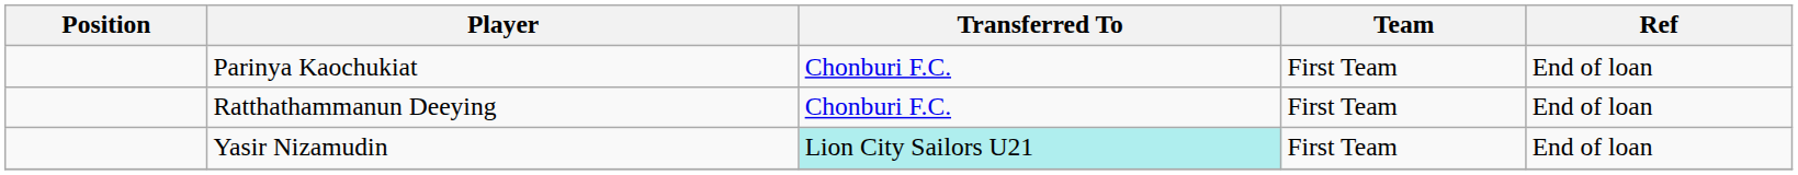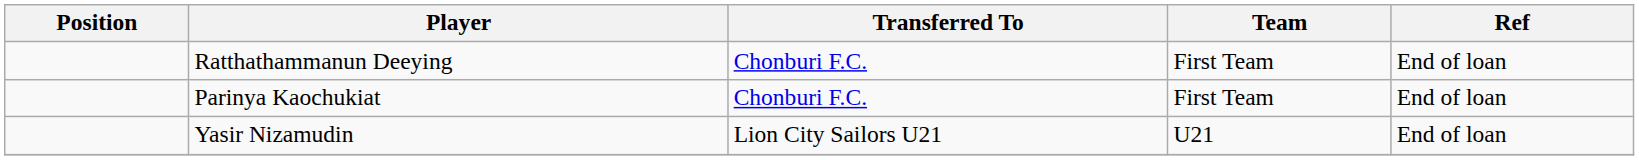 <table class="wikitable sortable" style="width:70%; text-align:center; font-size:100%; text-align:left;">
 <tr>
 <th>Position</th>
 <th>Player</th>
 <th>Transferred To</th>
 <th>Team</th>
 <th>Ref</th>
 </tr>
 <tr>
 <td></td>
+<td> Ratthathammanun Deeying</td>
+<td> <a href='#'>Chonburi F.C.</a></td>
+<td>First Team</td>
+<td>End of loan </td>
+</tr>
+<tr>
+<td></td>
 <td> Parinya Kaochukiat</td>
 <td> <a href='#'>Chonburi F.C.</a></td>
 <td>First Team</td>
 <td>End of loan </td>
 </tr>
 <tr>
 <td></td>
-<td> Ratthathammanun Deeying</td>
-<td> <a href='#'>Chonburi F.C.</a></td>
-<td>First Team</td>
-<td>End of loan </td>
-</tr>
-<tr>
-<td></td>
 <td> Yasir Nizamudin</td>
-<td style="background: paleturquoise;"> Lion City Sailors U21</td>
-<td>First Team</td>
+<td> Lion City Sailors U21</td>
+<td>U21</td>
 <td>End of loan</td>
 </tr>
 <tr>
 </tr>
 </table>
